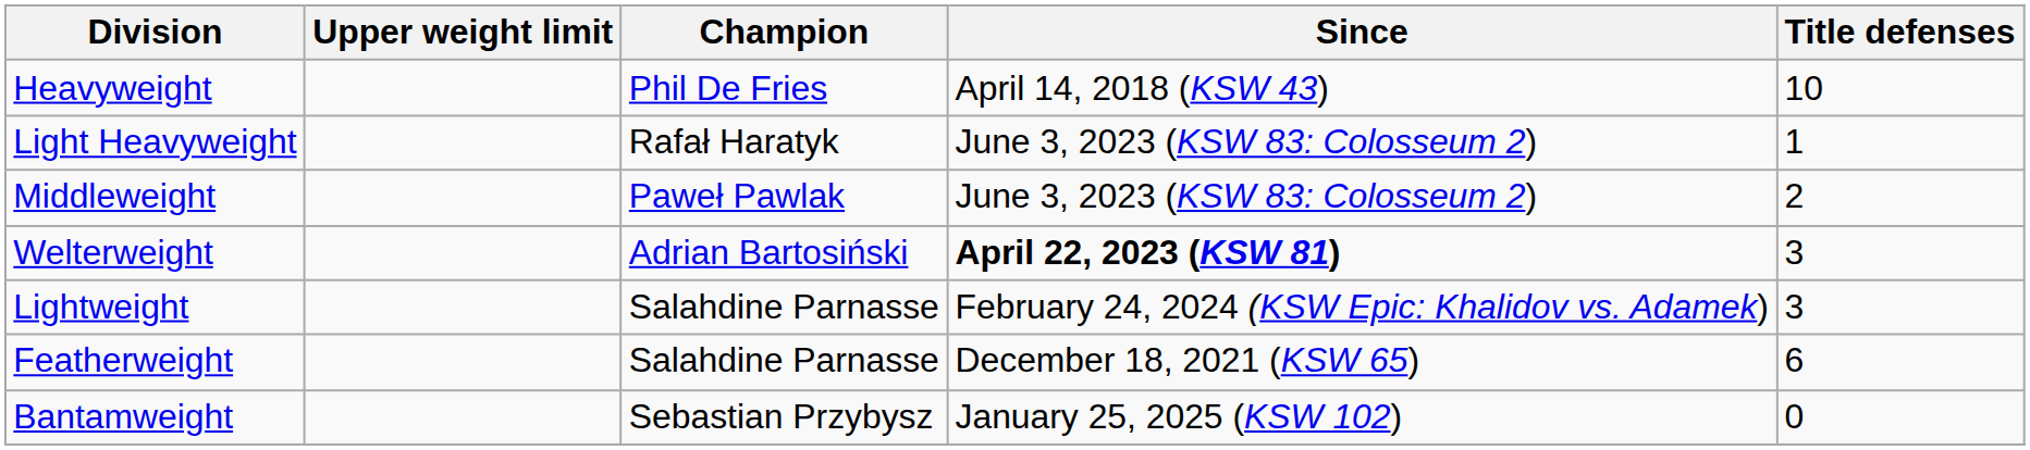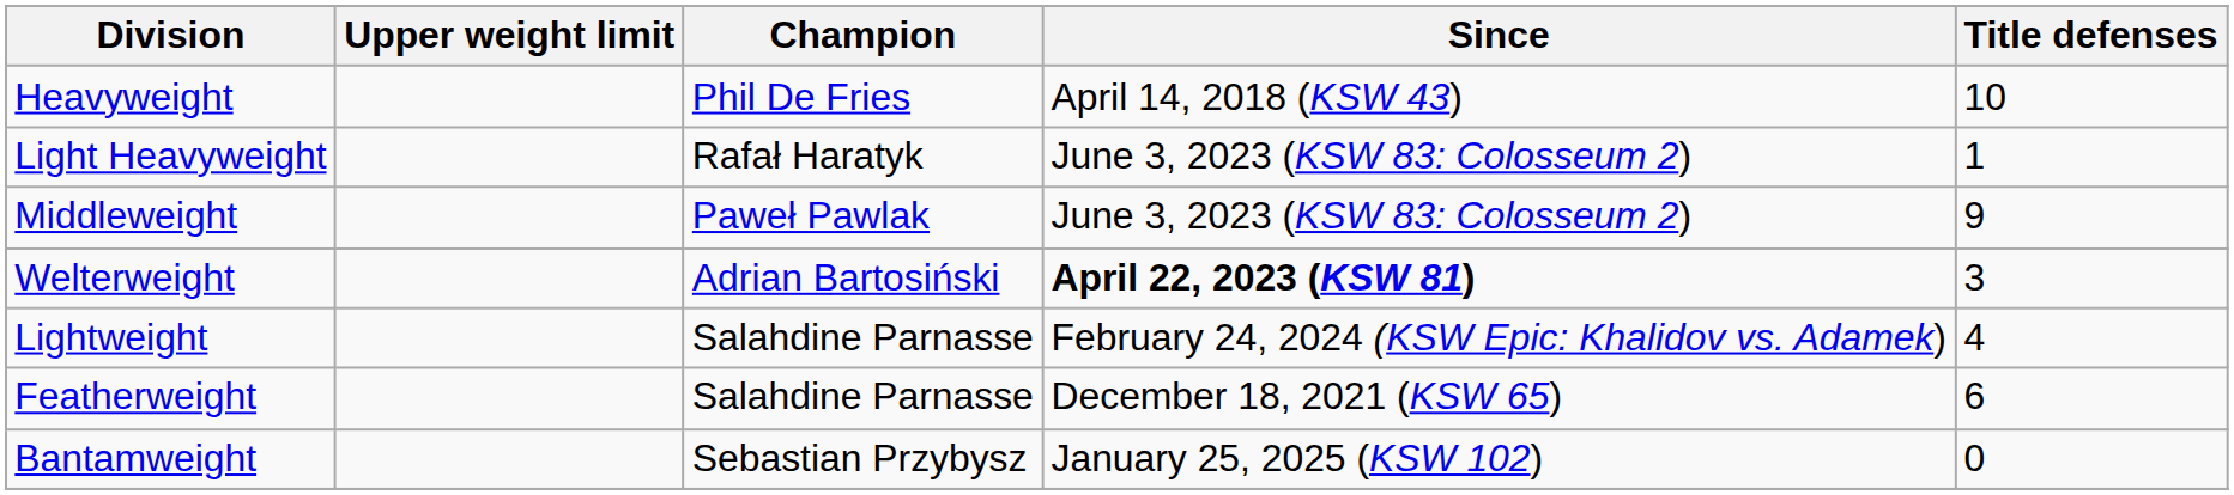 <table class="wikitable">
 <tr>
 <th>Division</th>
 <th>Upper weight limit</th>
 <th>Champion</th>
 <th>Since</th>
 <th>Title defenses</th>
 </tr>
 <tr>
 <td><a href='#'>Heavyweight</a></td>
 <td></td>
 <td> <a href='#'>Phil De Fries</a></td>
 <td>April 14, 2018 (<em><a href='#'>KSW 43</a></em>)</td>
 <td>10</td>
 </tr>
 <tr>
 <td><a href='#'>Light Heavyweight</a></td>
 <td></td>
 <td> Rafał Haratyk</td>
 <td>June 3, 2023 (<em><a href='#'>KSW 83: Colosseum 2</a></em>)</td>
 <td>1</td>
 </tr>
 <tr>
 <td><a href='#'>Middleweight</a></td>
 <td></td>
 <td> <a href='#'>Paweł Pawlak</a></td>
 <td>June 3, 2023 (<em><a href='#'>KSW 83: Colosseum 2</a></em>)</td>
-<td>2</td>
+<td>9</td>
 </tr>
 <tr>
 <td><a href='#'>Welterweight</a></td>
 <td></td>
 <td> <a href='#'>Adrian Bartosiński</a></td>
 <td><strong>April 22, 2023 (<em><a href='#'>KSW 81</a></em>)</strong></td>
 <td>3</td>
 </tr>
 <tr>
 <td><a href='#'>Lightweight</a></td>
 <td></td>
 <td> Salahdine Parnasse</td>
 <td>February 24, 2024 <em>(<a href='#'>KSW Epic: Khalidov vs. Adamek</a></em>)</td>
-<td>3</td>
+<td>4</td>
 </tr>
 <tr>
 <td><a href='#'>Featherweight</a></td>
 <td></td>
 <td> Salahdine Parnasse</td>
 <td>December 18, 2021 (<em><a href='#'>KSW 65</a></em>)</td>
 <td>6</td>
 </tr>
 <tr>
 <td><a href='#'>Bantamweight</a></td>
 <td></td>
 <td> Sebastian Przybysz</td>
 <td>January 25, 2025 (<em><a href='#'>KSW 102</a></em>)</td>
 <td>0</td>
 </tr>
 <tr>
 </tr>
 </table>
